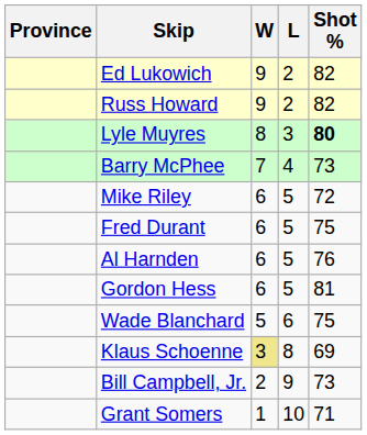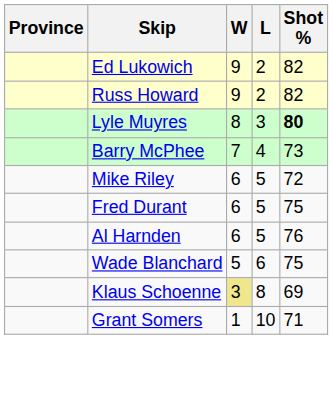 <table class=wikitable>
 <tr>
 <th>Province</th>
 <th>Skip</th>
 <th>W</th>
 <th>L</th>
 <th>Shot <br> %</th>
 </tr>
 <tr bgcolor=#ffffcc>
 <td></td>
 <td><a href='#'>Ed Lukowich</a></td>
 <td>9</td>
 <td>2</td>
 <td>82</td>
 </tr>
 <tr bgcolor=#ffffcc>
 <td></td>
 <td><a href='#'>Russ Howard</a></td>
 <td>9</td>
 <td>2</td>
 <td>82</td>
 </tr>
 <tr bgcolor=#ccffcc>
 <td></td>
 <td><a href='#'>Lyle Muyres</a></td>
 <td>8</td>
 <td>3</td>
 <td><strong>80</strong></td>
 </tr>
 <tr bgcolor=#ccffcc>
 <td></td>
 <td><a href='#'>Barry McPhee</a></td>
 <td>7</td>
 <td>4</td>
 <td>73</td>
 </tr>
 <tr>
 <td></td>
 <td><a href='#'>Mike Riley</a></td>
 <td>6</td>
 <td>5</td>
 <td>72</td>
 </tr>
 <tr>
 <td></td>
 <td><a href='#'>Fred Durant</a></td>
 <td>6</td>
 <td>5</td>
 <td>75</td>
 </tr>
 <tr>
 <td></td>
 <td><a href='#'>Al Harnden</a></td>
 <td>6</td>
 <td>5</td>
 <td>76</td>
 </tr>
 <tr>
 <td></td>
-<td><a href='#'>Gordon Hess</a></td>
-<td>6</td>
-<td>5</td>
-<td>81</td>
-</tr>
-<tr>
-<td></td>
 <td><a href='#'>Wade Blanchard</a></td>
 <td>5</td>
 <td>6</td>
 <td>75</td>
 </tr>
 <tr>
 <td></td>
 <td><a href='#'>Klaus Schoenne</a></td>
 <td style="background: khaki;">3</td>
 <td>8</td>
 <td>69</td>
 </tr>
 <tr>
 <td></td>
-<td><a href='#'>Bill Campbell, Jr.</a></td>
-<td>2</td>
-<td>9</td>
-<td>73</td>
-</tr>
-<tr>
-<td></td>
 <td><a href='#'>Grant Somers</a></td>
 <td>1</td>
 <td>10</td>
 <td>71</td>
 </tr>
 </table>
